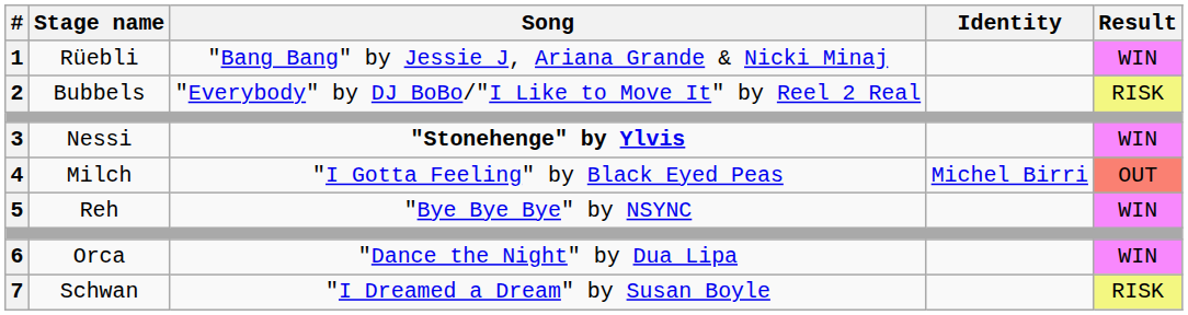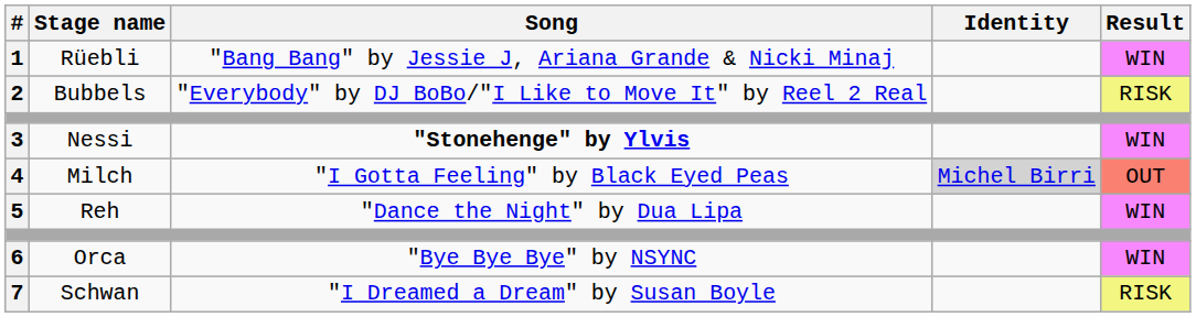 <table class="wikitable plainrowheaders" style="text-align: center">
 <tr>
 <th>#</th>
 <th>Stage name</th>
 <th>Song</th>
 <th>Identity</th>
 <th>Result</th>
 </tr>
 <tr>
 <th>1</th>
 <td>Rüebli</td>
 <td>"<a href='#'>Bang Bang</a>" by <a href='#'>Jessie J</a>, <a href='#'>Ariana Grande</a> & <a href='#'>Nicki Minaj</a></td>
 <td></td>
 <td bgcolor="#F888FD">WIN</td>
 </tr>
 <tr>
 <th>2</th>
 <td>Bubbels</td>
 <td>"<a href='#'>Everybody</a>" by <a href='#'>DJ BoBo</a>/"<a href='#'>I Like to Move It</a>" by <a href='#'>Reel 2 Real</a></td>
 <td></td>
 <td bgcolor="#F3F781">RISK</td>
 </tr>
 <tr>
 <td colspan="5" style="background:darkgray"></td>
 </tr>
 <tr>
 <th>3</th>
 <td>Nessi</td>
 <td><strong>"Stonehenge" by <a href='#'>Ylvis</a></strong></td>
 <td></td>
 <td bgcolor="#F888FD">WIN</td>
 </tr>
 <tr>
 <th>4</th>
 <td>Milch</td>
 <td>"<a href='#'>I Gotta Feeling</a>" by <a href='#'>Black Eyed Peas</a></td>
-<td><a href='#'>Michel Birri</a></td>
+<td style="background: lightgrey;"><a href='#'>Michel Birri</a></td>
 <td bgcolor="salmon">OUT</td>
 </tr>
 <tr>
 <th>5</th>
 <td>Reh</td>
-<td>"<a href='#'>Bye Bye Bye</a>" by <a href='#'>NSYNC</a></td>
+<td>"<a href='#'>Dance the Night</a>" by <a href='#'>Dua Lipa</a></td>
 <td></td>
 <td bgcolor="#F888FD">WIN</td>
 </tr>
 <tr>
 <td colspan="5" style="background:darkgray"></td>
 </tr>
 <tr>
 <th>6</th>
 <td>Orca</td>
-<td>"<a href='#'>Dance the Night</a>" by <a href='#'>Dua Lipa</a></td>
+<td>"<a href='#'>Bye Bye Bye</a>" by <a href='#'>NSYNC</a></td>
 <td></td>
 <td bgcolor="#F888FD">WIN</td>
 </tr>
 <tr>
 <th>7</th>
 <td>Schwan</td>
 <td>"<a href='#'>I Dreamed a Dream</a>" by <a href='#'>Susan Boyle</a></td>
 <td></td>
 <td bgcolor="#F3F781">RISK</td>
 </tr>
 </table>
